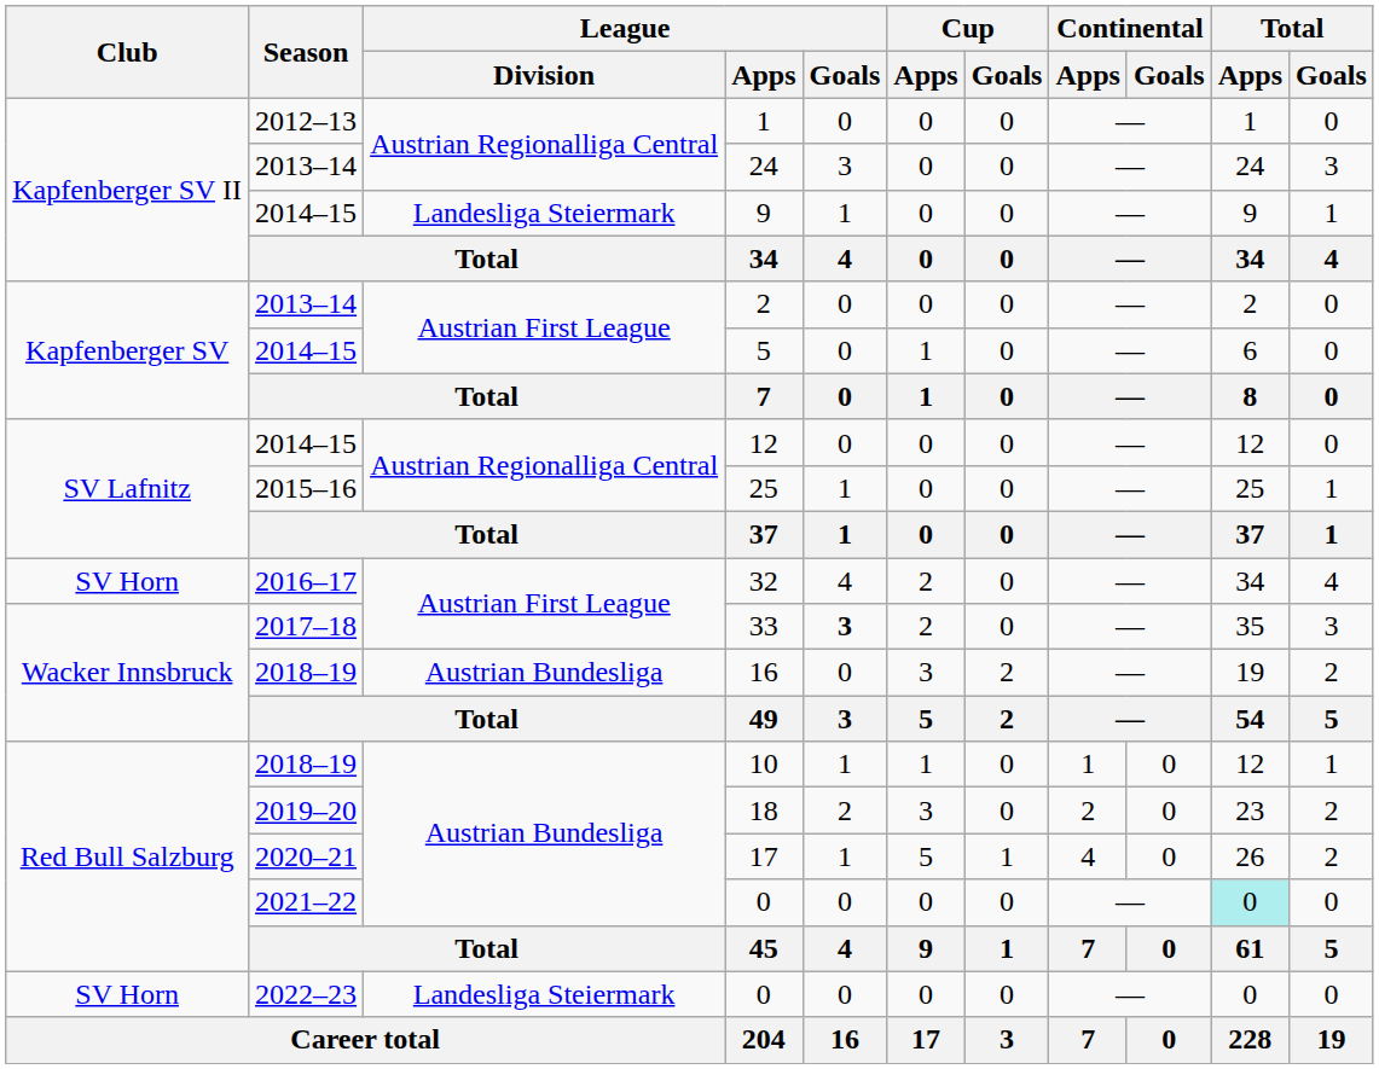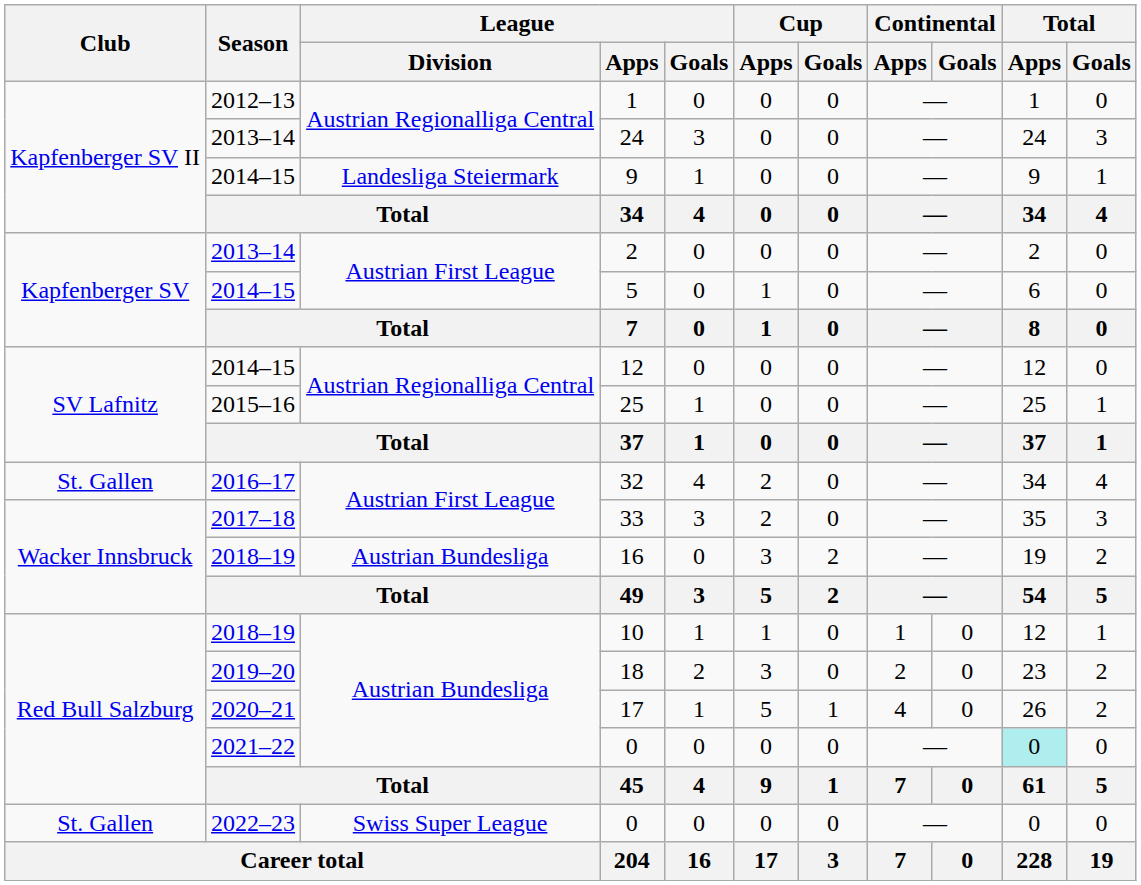 <table class="wikitable" style="text-align: center">
 <tr>
 <th rowspan="2">Club</th>
 <th rowspan="2">Season</th>
 <th colspan="3">League</th>
 <th colspan="2">Cup</th>
 <th colspan="2">Continental</th>
 <th colspan="2">Total</th>
 </tr>
 <tr>
 <th>Division</th>
 <th>Apps</th>
 <th>Goals</th>
 <th>Apps</th>
 <th>Goals</th>
 <th>Apps</th>
 <th>Goals</th>
 <th>Apps</th>
 <th>Goals</th>
 </tr>
 <tr>
 <td rowspan="4"><a href='#'>Kapfenberger SV</a> II</td>
 <td>2012–13</td>
 <td rowspan="2"><a href='#'>Austrian Regionalliga Central</a></td>
 <td>1</td>
 <td>0</td>
 <td>0</td>
 <td>0</td>
 <td colspan="2">—</td>
 <td>1</td>
 <td>0</td>
 </tr>
 <tr>
 <td>2013–14</td>
 <td>24</td>
 <td>3</td>
 <td>0</td>
 <td>0</td>
 <td colspan="2">—</td>
 <td>24</td>
 <td>3</td>
 </tr>
 <tr>
 <td>2014–15</td>
 <td><a href='#'>Landesliga Steiermark</a></td>
 <td>9</td>
 <td>1</td>
 <td>0</td>
 <td>0</td>
 <td colspan="2">—</td>
 <td>9</td>
 <td>1</td>
 </tr>
 <tr>
 <th colspan="2">Total</th>
 <th>34</th>
 <th>4</th>
 <th>0</th>
 <th>0</th>
 <th colspan="2">—</th>
 <th>34</th>
 <th>4</th>
 </tr>
 <tr>
 <td rowspan="3"><a href='#'>Kapfenberger SV</a></td>
 <td><a href='#'>2013–14</a></td>
 <td rowspan="2"><a href='#'>Austrian First League</a></td>
 <td>2</td>
 <td>0</td>
 <td>0</td>
 <td>0</td>
 <td colspan="2">—</td>
 <td>2</td>
 <td>0</td>
 </tr>
 <tr>
 <td><a href='#'>2014–15</a></td>
 <td>5</td>
 <td>0</td>
 <td>1</td>
 <td>0</td>
 <td colspan="2">—</td>
 <td>6</td>
 <td>0</td>
 </tr>
 <tr>
 <th colspan="2">Total</th>
 <th>7</th>
 <th>0</th>
 <th>1</th>
 <th>0</th>
 <th colspan="2">—</th>
 <th>8</th>
 <th>0</th>
 </tr>
 <tr>
 <td rowspan="3"><a href='#'>SV Lafnitz</a></td>
 <td>2014–15</td>
 <td rowspan="2"><a href='#'>Austrian Regionalliga Central</a></td>
 <td>12</td>
 <td>0</td>
 <td>0</td>
 <td>0</td>
 <td colspan="2">—</td>
 <td>12</td>
 <td>0</td>
 </tr>
 <tr>
 <td>2015–16</td>
 <td>25</td>
 <td>1</td>
 <td>0</td>
 <td>0</td>
 <td colspan="2">—</td>
 <td>25</td>
 <td>1</td>
 </tr>
 <tr>
 <th colspan="2">Total</th>
 <th>37</th>
 <th>1</th>
 <th>0</th>
 <th>0</th>
 <th colspan="2">—</th>
 <th>37</th>
 <th>1</th>
 </tr>
 <tr>
-<td><a href='#'>SV Horn</a></td>
+<td><a href='#'>St. Gallen</a></td>
 <td><a href='#'>2016–17</a></td>
 <td rowspan="2"><a href='#'>Austrian First League</a></td>
 <td>32</td>
 <td>4</td>
 <td>2</td>
 <td>0</td>
 <td colspan="2">—</td>
 <td>34</td>
 <td>4</td>
 </tr>
 <tr>
 <td rowspan="3"><a href='#'>Wacker Innsbruck</a></td>
 <td><a href='#'>2017–18</a></td>
 <td>33</td>
-<td><strong>3</strong></td>
+<td>3</td>
 <td>2</td>
 <td>0</td>
 <td colspan="2">—</td>
 <td>35</td>
 <td>3</td>
 </tr>
 <tr>
 <td><a href='#'>2018–19</a></td>
 <td><a href='#'>Austrian Bundesliga</a></td>
 <td>16</td>
 <td>0</td>
 <td>3</td>
 <td>2</td>
 <td colspan="2">—</td>
 <td>19</td>
 <td>2</td>
 </tr>
 <tr>
 <th colspan="2">Total</th>
 <th>49</th>
 <th>3</th>
 <th>5</th>
 <th>2</th>
 <th colspan="2">—</th>
 <th>54</th>
 <th>5</th>
 </tr>
 <tr>
 <td rowspan="5"><a href='#'>Red Bull Salzburg</a></td>
 <td><a href='#'>2018–19</a></td>
 <td rowspan="4"><a href='#'>Austrian Bundesliga</a></td>
 <td>10</td>
 <td>1</td>
 <td>1</td>
 <td>0</td>
 <td>1</td>
 <td>0</td>
 <td>12</td>
 <td>1</td>
 </tr>
 <tr>
 <td><a href='#'>2019–20</a></td>
 <td>18</td>
 <td>2</td>
 <td>3</td>
 <td>0</td>
 <td>2</td>
 <td>0</td>
 <td>23</td>
 <td>2</td>
 </tr>
 <tr>
 <td><a href='#'>2020–21</a></td>
 <td>17</td>
 <td>1</td>
 <td>5</td>
 <td>1</td>
 <td>4</td>
 <td>0</td>
 <td>26</td>
 <td>2</td>
 </tr>
 <tr>
 <td><a href='#'>2021–22</a></td>
 <td>0</td>
 <td>0</td>
 <td>0</td>
 <td>0</td>
 <td colspan="2">—</td>
 <td style="background: paleturquoise;">0</td>
 <td>0</td>
 </tr>
 <tr>
 <th colspan="2">Total</th>
 <th>45</th>
 <th>4</th>
 <th>9</th>
 <th>1</th>
 <th>7</th>
 <th>0</th>
 <th>61</th>
 <th>5</th>
 </tr>
 <tr>
-<td><a href='#'>SV Horn</a></td>
+<td><a href='#'>St. Gallen</a></td>
 <td><a href='#'>2022–23</a></td>
-<td><a href='#'>Landesliga Steiermark</a></td>
+<td><a href='#'>Swiss Super League</a></td>
 <td>0</td>
 <td>0</td>
 <td>0</td>
 <td>0</td>
 <td colspan="2">—</td>
 <td>0</td>
 <td>0</td>
 </tr>
 <tr>
 <th colspan=3>Career total</th>
 <th>204</th>
 <th>16</th>
 <th>17</th>
 <th>3</th>
 <th>7</th>
 <th>0</th>
 <th>228</th>
 <th>19</th>
 </tr>
 </table>
